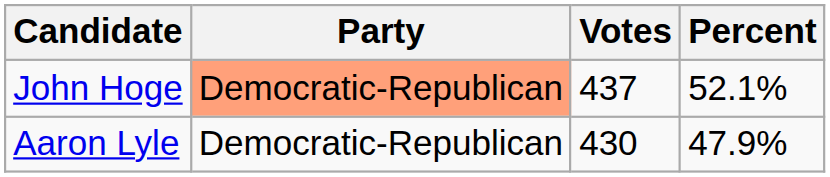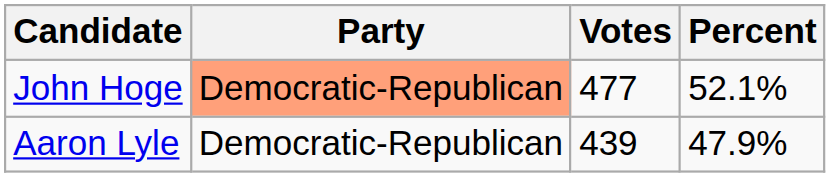 <table class=wikitable>
 <tr>
 <th>Candidate</th>
 <th>Party</th>
 <th>Votes</th>
 <th>Percent</th>
 </tr>
 <tr>
 <td><a href='#'>John Hoge</a></td>
 <td style="background: lightsalmon;">Democratic-Republican</td>
-<td>437</td>
+<td>477</td>
 <td>52.1%</td>
 </tr>
 <tr>
 <td><a href='#'>Aaron Lyle</a></td>
 <td>Democratic-Republican</td>
-<td>430</td>
+<td>439</td>
 <td>47.9%</td>
 </tr>
 </table>
